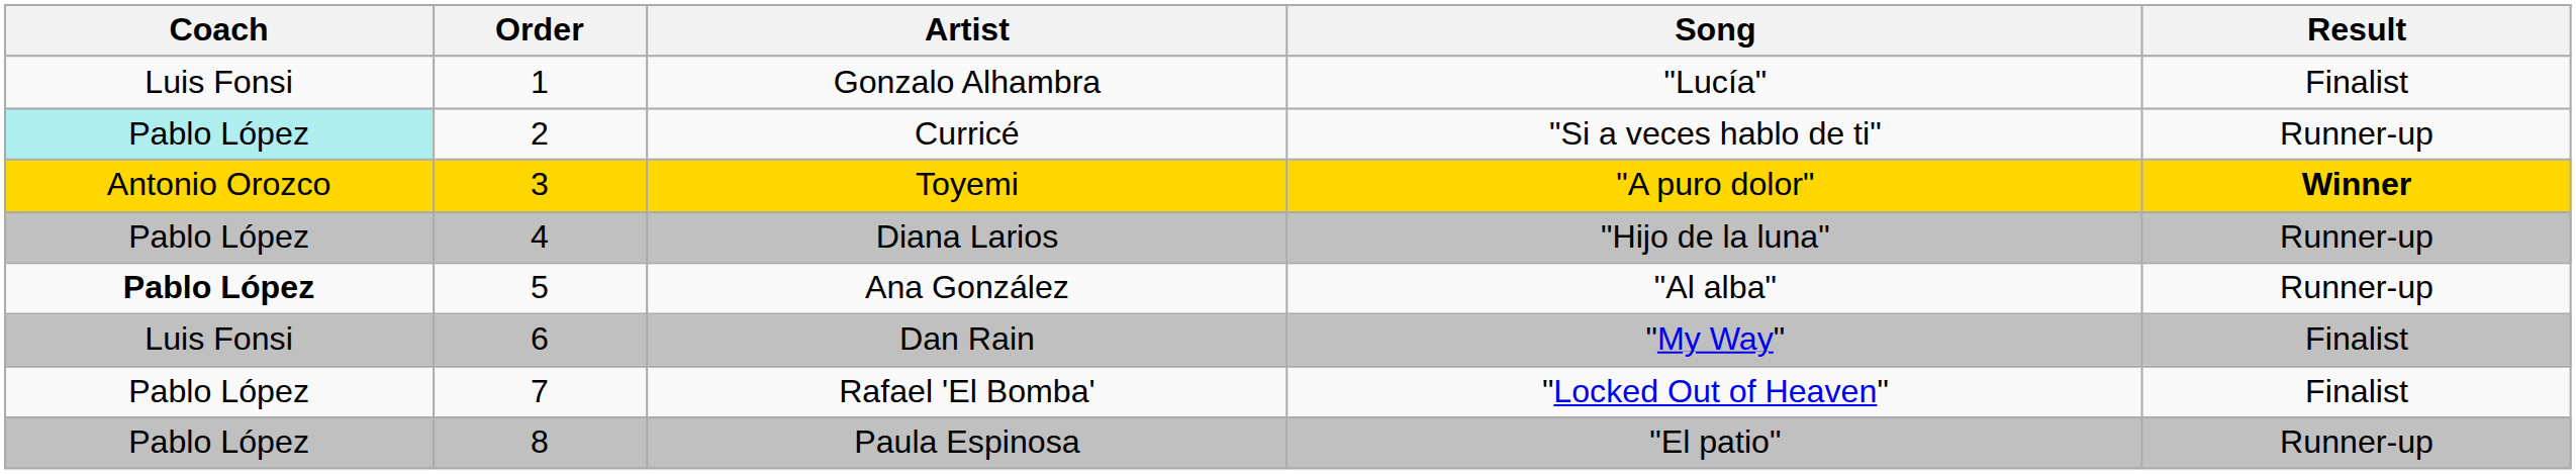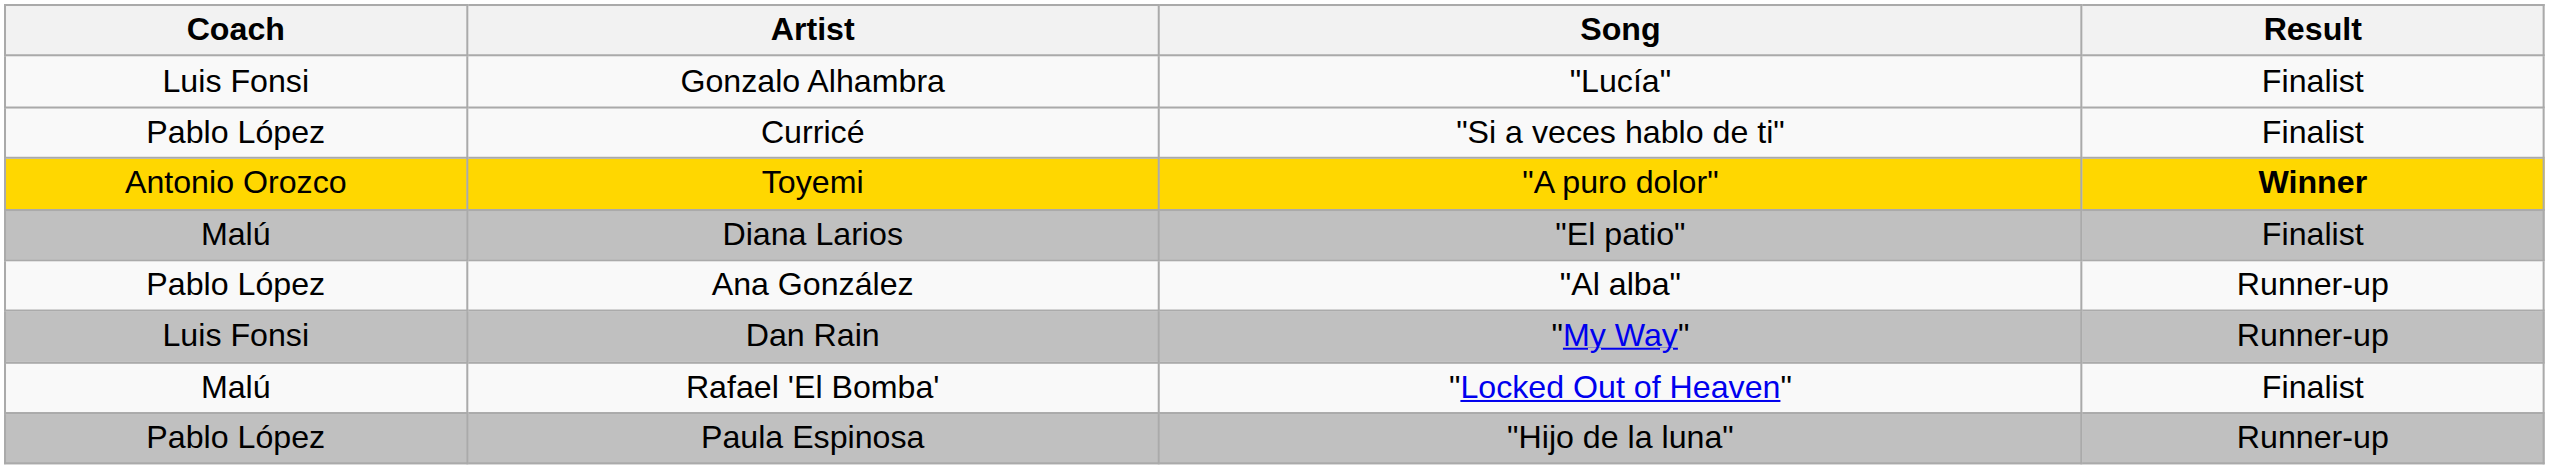 <table class="wikitable" style="text-align:center; width:100%">
 <tr>
 <th style="width:10%">Coach</th>
-<th style="width:05%">Order</th>
 <th style="width:15%">Artist</th>
 <th style="width:20%">Song</th>
 <th style="width:10%">Result</th>
 </tr>
 <tr>
 <td>Luis Fonsi</td>
-<td>1</td>
 <td>Gonzalo Alhambra</td>
 <td>"Lucía"</td>
 <td>Finalist</td>
 </tr>
 <tr>
-<td style="background: paleturquoise;">Pablo López</td>
-<td>2</td>
+<td>Pablo López</td>
 <td>Curricé</td>
 <td>"Si a veces hablo de ti"</td>
-<td>Runner-up</td>
+<td>Finalist</td>
 </tr>
 <tr bgcolor=gold>
 <td>Antonio Orozco</td>
-<td>3</td>
 <td>Toyemi</td>
 <td>"A puro dolor"</td>
 <td><strong>Winner</strong></td>
 </tr>
 <tr bgcolor=silver>
-<td>Pablo López</td>
-<td>4</td>
+<td>Malú</td>
 <td>Diana Larios</td>
-<td>"Hijo de la luna"</td>
-<td>Runner-up</td>
+<td>"El patio"</td>
+<td>Finalist</td>
 </tr>
 <tr>
-<td><strong>Pablo López</strong></td>
-<td>5</td>
+<td>Pablo López</td>
 <td>Ana González</td>
 <td>"Al alba"</td>
 <td>Runner-up</td>
 </tr>
 <tr bgcolor=silver>
 <td>Luis Fonsi</td>
-<td>6</td>
 <td>Dan Rain</td>
 <td>"<a href='#'>My Way</a>"</td>
-<td>Finalist</td>
+<td>Runner-up</td>
 </tr>
 <tr>
-<td>Pablo López</td>
-<td>7</td>
+<td>Malú</td>
 <td>Rafael 'El Bomba'</td>
 <td>"<a href='#'>Locked Out of Heaven</a>"</td>
 <td>Finalist</td>
 </tr>
 <tr bgcolor=silver>
 <td>Pablo López</td>
-<td>8</td>
 <td>Paula Espinosa</td>
-<td>"El patio"</td>
+<td>"Hijo de la luna"</td>
 <td>Runner-up</td>
 </tr>
 </table>
